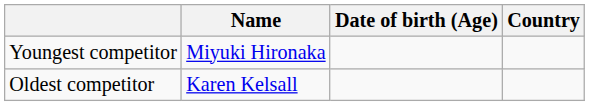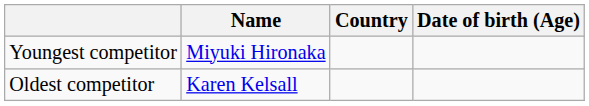 <table class="wikitable">
 <tr>
 <th></th>
 <th>Name</th>
+<th>Country</th>
 <th>Date of birth (Age)</th>
-<th>Country</th>
 </tr>
 <tr>
 <td>Youngest competitor</td>
 <td><a href='#'>Miyuki Hironaka</a></td>
 <td></td>
 <td></td>
 </tr>
 <tr>
 <td>Oldest competitor</td>
 <td><a href='#'>Karen Kelsall</a></td>
 <td></td>
 <td></td>
 </tr>
 </table>
